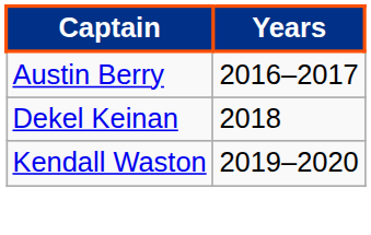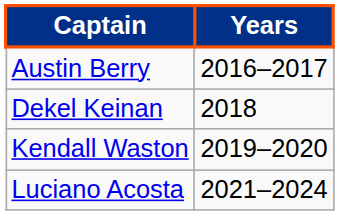 <table class="wikitable">
 <tr>
 <th scope="col" style="background:#003087;color:#FFFFFF;border:2px solid #FE5000">Captain</th>
 <th scope="col" style="background:#003087;color:#FFFFFF;border:2px solid #FE5000">Years</th>
 </tr>
 <tr>
 <td> <a href='#'>Austin Berry</a></td>
 <td>2016–2017</td>
 </tr>
 <tr>
 <td> <a href='#'>Dekel Keinan</a></td>
 <td>2018</td>
 </tr>
 <tr>
 <td> <a href='#'>Kendall Waston</a></td>
 <td>2019–2020</td>
 </tr>
+<tr>
+<td> <a href='#'>Luciano Acosta</a></td>
+<td>2021–2024</td>
+</tr>
 </table>
